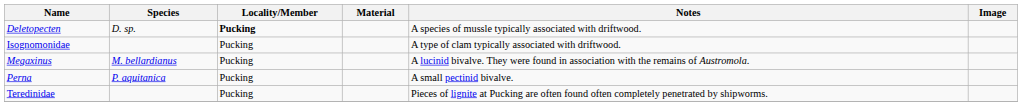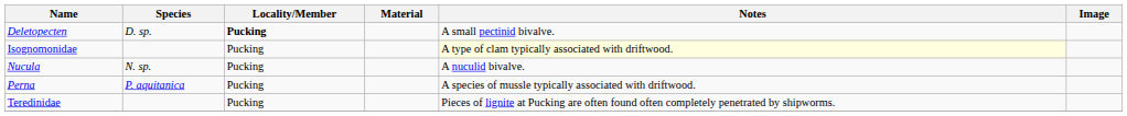 <table class="wikitable" align="center" width="100%">
 <tr>
 <th>Name</th>
 <th>Species</th>
 <th>Locality/Member</th>
 <th>Material</th>
 <th>Notes</th>
 <th>Image</th>
 </tr>
 <tr>
 <td><em><a href='#'>Deletopecten</a></em></td>
 <td><em>D. sp.</em></td>
 <td><strong>Pucking</strong></td>
 <td></td>
-<td>A species of mussle typically associated with driftwood.</td>
+<td>A small <a href='#'>pectinid</a> bivalve.</td>
 <td></td>
 </tr>
 <tr>
 <td><a href='#'>Isognomonidae</a></td>
 <td></td>
 <td>Pucking</td>
 <td></td>
-<td>A type of clam typically associated with driftwood.</td>
+<td style="background: lightyellow;">A type of clam typically associated with driftwood.</td>
 <td></td>
 </tr>
 <tr>
-<td><em><a href='#'>Megaxinus</a></em></td>
-<td><em><a href='#'>M. bellardianus</a></em></td>
+<td><em><a href='#'>Nucula</a></em></td>
+<td><em>N. sp.</em></td>
 <td>Pucking</td>
 <td></td>
-<td>A <a href='#'>lucinid</a> bivalve. They were found in association with the remains of <em>Austromola</em>.</td>
+<td>A <a href='#'>nuculid</a> bivalve.</td>
 <td></td>
 </tr>
 <tr>
 <td><em><a href='#'>Perna</a></em></td>
 <td><em><a href='#'>P. aquitanica</a></em></td>
 <td>Pucking</td>
 <td></td>
-<td>A small <a href='#'>pectinid</a> bivalve.</td>
+<td>A species of mussle typically associated with driftwood.</td>
 <td></td>
 </tr>
 <tr>
 <td><a href='#'>Teredinidae</a></td>
 <td></td>
 <td>Pucking</td>
 <td></td>
 <td>Pieces of <a href='#'>lignite</a> at Pucking are often found often completely penetrated by shipworms.</td>
 <td></td>
 </tr>
 <tr>
 </tr>
 </table>
